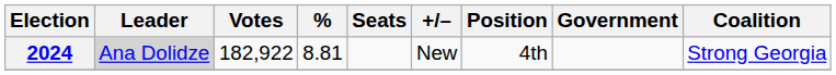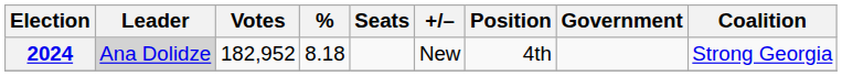 <table class="wikitable" style="text-align: right;">
 <tr>
 <th>Election</th>
 <th>Leader</th>
 <th>Votes</th>
 <th>%</th>
 <th>Seats</th>
 <th>+/–</th>
 <th>Position</th>
 <th>Government</th>
 <th>Coalition</th>
 </tr>
 <tr>
 <th><a href='#'>2024</a></th>
 <td align="left" style="background: lightgrey;"><a href='#'>Ana Dolidze</a></td>
-<td>182,922</td>
-<td>8.81</td>
+<td>182,952</td>
+<td>8.18</td>
 <td></td>
 <td>New</td>
 <td>4th</td>
 <td></td>
 <td><a href='#'>Strong Georgia</a></td>
 </tr>
 <tr>
 </tr>
 </table>
